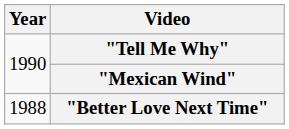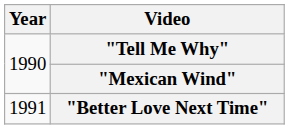 <table class="wikitable plainrowheaders">
 <tr>
 <th>Year</th>
 <th style="width:12em;">Video</th>
 </tr>
 <tr>
 <td rowspan="2">1990</td>
 <th scope="row">"Tell Me Why"</th>
 </tr>
 <tr>
 <th scope="row">"Mexican Wind"</th>
 </tr>
 <tr>
-<td>1988</td>
+<td>1991</td>
 <th scope="row">"Better Love Next Time"</th>
 </tr>
 </table>
